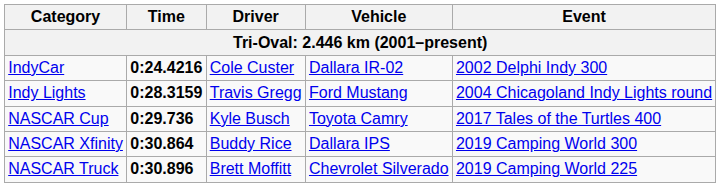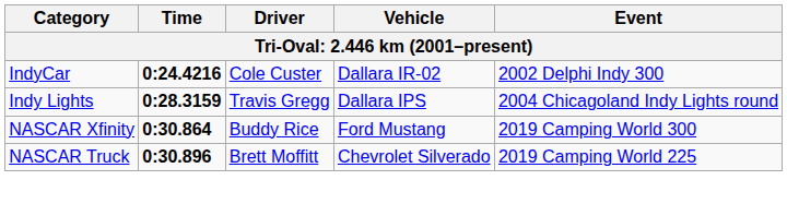 <table class="wikitable">
 <tr>
 <th>Category</th>
 <th>Time</th>
 <th>Driver</th>
 <th>Vehicle</th>
 <th>Event</th>
 </tr>
 <tr>
 <th colspan=5>Tri-Oval: 2.446 km (2001–present)</th>
 </tr>
 <tr>
 <td><a href='#'>IndyCar</a></td>
 <td><strong>0:24.4216</strong></td>
 <td><a href='#'>Cole Custer</a></td>
 <td><a href='#'>Dallara IR-02</a></td>
 <td><a href='#'>2002 Delphi Indy 300</a></td>
 </tr>
 <tr>
 <td><a href='#'>Indy Lights</a></td>
 <td><strong>0:28.3159</strong></td>
 <td><a href='#'>Travis Gregg</a></td>
-<td><a href='#'>Ford Mustang</a></td>
+<td><a href='#'>Dallara IPS</a></td>
 <td><a href='#'>2004 Chicagoland Indy Lights round</a></td>
-</tr>
-<tr>
-<td><a href='#'>NASCAR Cup</a></td>
-<td><strong>0:29.736</strong></td>
-<td><a href='#'>Kyle Busch</a></td>
-<td><a href='#'>Toyota Camry</a></td>
-<td><a href='#'>2017 Tales of the Turtles 400</a></td>
 </tr>
 <tr>
 <td><a href='#'>NASCAR Xfinity</a></td>
 <td><strong>0:30.864</strong></td>
 <td><a href='#'>Buddy Rice</a></td>
-<td><a href='#'>Dallara IPS</a></td>
+<td><a href='#'>Ford Mustang</a></td>
 <td><a href='#'>2019 Camping World 300</a></td>
 </tr>
 <tr>
 <td><a href='#'>NASCAR Truck</a></td>
 <td><strong>0:30.896</strong></td>
 <td><a href='#'>Brett Moffitt</a></td>
 <td><a href='#'>Chevrolet Silverado</a></td>
 <td><a href='#'>2019 Camping World 225</a></td>
 </tr>
 <tr>
 </tr>
 </table>
